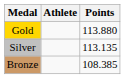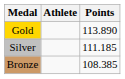 <table class="wikitable">
 <tr>
 <th>Medal</th>
 <th>Athlete</th>
 <th>Points</th>
 </tr>
 <tr>
 <td style="text-align:center;background-color:gold;">Gold</td>
 <td></td>
-<td>113.880</td>
+<td>113.890</td>
 </tr>
 <tr>
 <td style="text-align:center;background-color:silver;">Silver</td>
 <td></td>
-<td>113.135</td>
+<td>111.185</td>
 </tr>
 <tr>
 <td style="text-align:center;background-color:#CC9966;">Bronze</td>
 <td></td>
 <td>108.385</td>
 </tr>
 </table>
